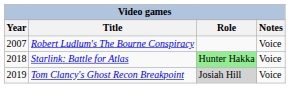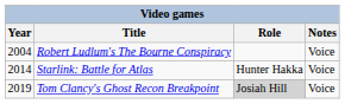 <table class="wikitable sortable">
 <tr>
 <th colspan=4 style="background:#B0C4DE;">Video games</th>
 </tr>
 <tr>
 <th>Year</th>
 <th>Title</th>
 <th>Role</th>
 <th class="unsortable">Notes</th>
 </tr>
 <tr>
-<td>2007</td>
+<td>2004</td>
 <td><em><a href='#'>Robert Ludlum's The Bourne Conspiracy</a></em></td>
 <td></td>
 <td>Voice</td>
 </tr>
 <tr>
-<td>2018</td>
+<td>2014</td>
 <td><em><a href='#'>Starlink: Battle for Atlas</a></em></td>
-<td style="background: lightgreen;">Hunter Hakka</td>
+<td>Hunter Hakka</td>
 <td>Voice</td>
 </tr>
 <tr>
 <td>2019</td>
 <td><em><a href='#'>Tom Clancy's Ghost Recon Breakpoint</a></em></td>
 <td style="background: lightgrey;">Josiah Hill</td>
 <td>Voice</td>
 </tr>
 </table>
